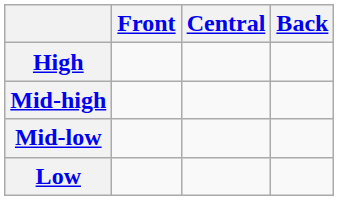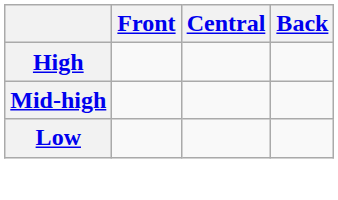 <table class="wikitable" style="text-align:center">
 <tr>
 <th></th>
 <th><a href='#'>Front</a></th>
 <th><a href='#'>Central</a></th>
 <th><a href='#'>Back</a></th>
 </tr>
 <tr>
 <th><a href='#'>High</a></th>
 <td> </td>
 <td></td>
 <td> </td>
 </tr>
 <tr>
 <th><a href='#'>Mid-high</a></th>
 <td> </td>
 <td></td>
 <td> </td>
 </tr>
 <tr>
-<th><a href='#'>Mid-low</a></th>
-<td> </td>
-<td></td>
-<td>  </td>
-</tr>
-<tr>
 <th><a href='#'>Low</a></th>
 <td></td>
 <td>  </td>
 <td></td>
 </tr>
 </table>
